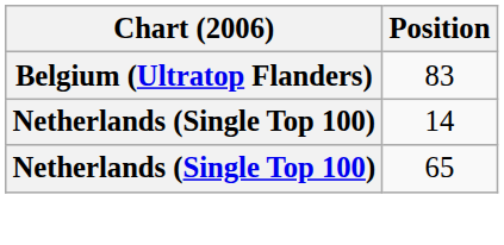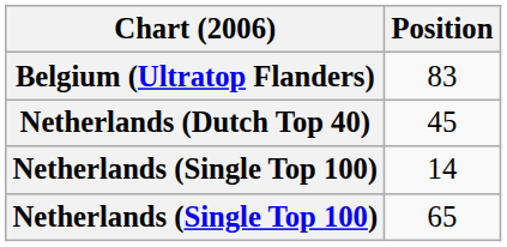 <table class="wikitable sortable plainrowheaders" style="text-align:center">
 <tr>
 <th scope="col">Chart (2006)</th>
 <th scope="col">Position</th>
 </tr>
 <tr>
 <th scope="row">Belgium (<a href='#'>Ultratop</a> Flanders)</th>
 <td>83</td>
 </tr>
 <tr>
+<th scope="row">Netherlands (Dutch Top 40)</th>
+<td>45</td>
+</tr>
+<tr>
 <th scope="row">Netherlands (Single Top 100)</th>
 <td>14</td>
 </tr>
 <tr>
 <th scope="row">Netherlands (<a href='#'>Single Top 100</a>)<br><em></em></th>
 <td>65</td>
 </tr>
 </table>
